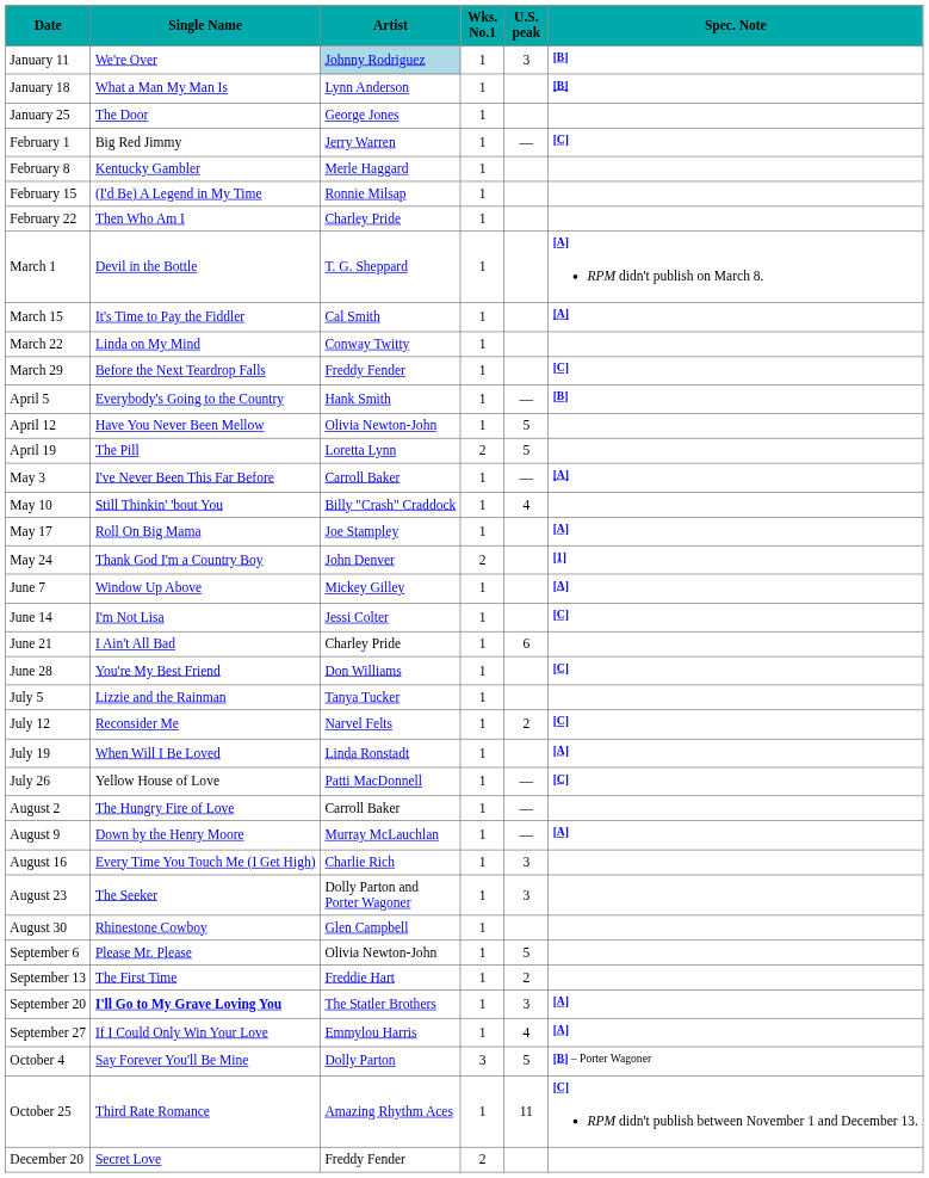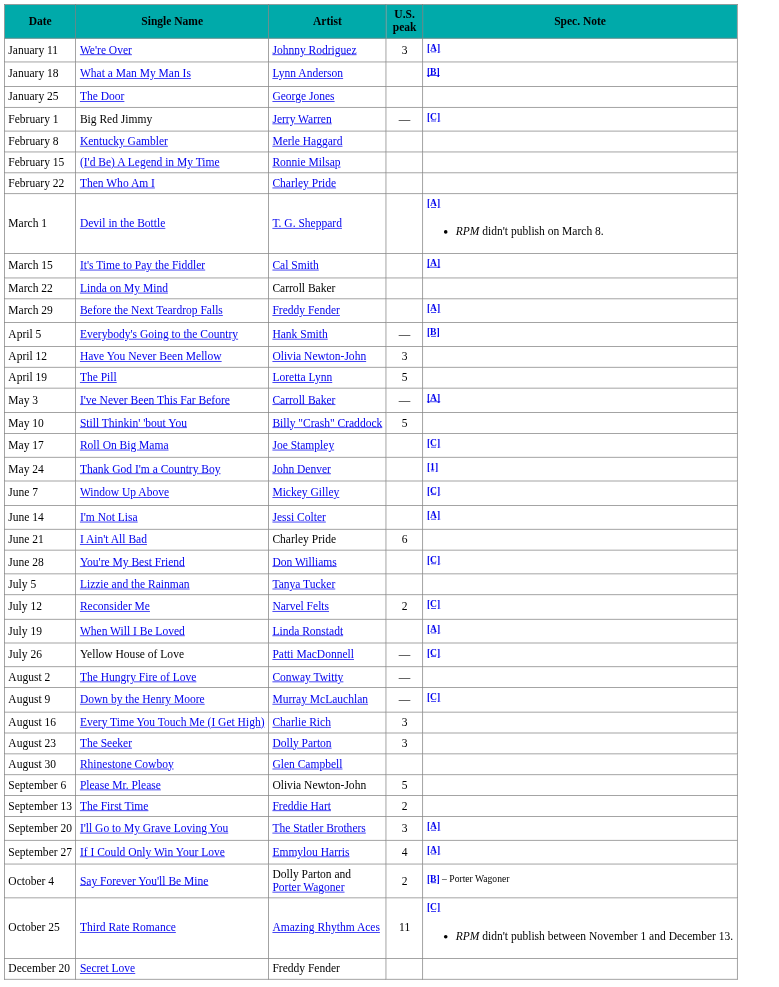 <table border="1" cellpadding="5" cellspacing="1" style="border-collapse: collapse">
 <tr style="background:#00AAAA">
 <th>Date</th>
 <th>Single Name</th>
 <th>Artist</th>
-<th width="40">Wks. No.1</th>
 <th width="40">U.S. peak</th>
 <th>Spec. Note</th>
 </tr>
 <tr>
 <td>January 11</td>
 <td><a href='#'>We're Over</a></td>
-<td style="background: lightblue;"><a href='#'>Johnny Rodriguez</a></td>
-<td align="center">1</td>
+<td><a href='#'>Johnny Rodriguez</a></td>
 <td align="center">3</td>
-<td><sup><span></span><a href='#'><strong>[B]</strong></a></sup></td>
+<td><sup><span></span><a href='#'><strong>[A]</strong></a></sup></td>
 </tr>
 <tr>
 <td>January 18</td>
 <td><a href='#'>What a Man My Man Is</a></td>
 <td><a href='#'>Lynn Anderson</a></td>
-<td align="center">1</td>
 <td></td>
 <td><sup><span></span><a href='#'><strong>[B]</strong></a></sup></td>
 </tr>
 <tr>
 <td>January 25</td>
 <td><a href='#'>The Door</a></td>
 <td><a href='#'>George Jones</a></td>
-<td align="center">1</td>
 <td></td>
 <td></td>
 </tr>
 <tr>
 <td>February 1</td>
 <td>Big Red Jimmy</td>
 <td><a href='#'>Jerry Warren</a></td>
-<td align="center">1</td>
 <td align="center">—</td>
 <td><sup><span></span><a href='#'><strong>[C]</strong></a></sup></td>
 </tr>
 <tr>
 <td>February 8</td>
 <td><a href='#'>Kentucky Gambler</a></td>
 <td><a href='#'>Merle Haggard</a></td>
-<td align="center">1</td>
 <td></td>
 <td></td>
 </tr>
 <tr>
 <td>February 15</td>
 <td><a href='#'>(I'd Be) A Legend in My Time</a></td>
 <td><a href='#'>Ronnie Milsap</a></td>
-<td align="center">1</td>
 <td></td>
 <td></td>
 </tr>
 <tr>
 <td>February 22</td>
 <td><a href='#'>Then Who Am I</a></td>
 <td><a href='#'>Charley Pride</a></td>
-<td align="center">1</td>
 <td></td>
 <td></td>
 </tr>
 <tr>
 <td>March 1</td>
 <td><a href='#'>Devil in the Bottle</a></td>
 <td><a href='#'>T. G. Sheppard</a></td>
-<td align="center">1</td>
 <td></td>
 <td><sup><span></span><a href='#'><strong>[A]</strong></a></sup><br><ul><li><em>RPM</em> didn't publish on March 8.</li></ul></td>
 </tr>
 <tr>
 <td>March 15</td>
 <td><a href='#'>It's Time to Pay the Fiddler</a></td>
 <td><a href='#'>Cal Smith</a></td>
-<td align="center">1</td>
 <td></td>
 <td><sup><span></span><a href='#'><strong>[A]</strong></a></sup></td>
 </tr>
 <tr>
 <td>March 22</td>
 <td><a href='#'>Linda on My Mind</a></td>
-<td><a href='#'>Conway Twitty</a></td>
-<td align="center">1</td>
+<td>Carroll Baker</td>
 <td></td>
 <td></td>
 </tr>
 <tr>
 <td>March 29</td>
 <td><a href='#'>Before the Next Teardrop Falls</a></td>
 <td><a href='#'>Freddy Fender</a></td>
-<td align="center">1</td>
 <td></td>
-<td><sup><span></span><a href='#'><strong>[C]</strong></a></sup></td>
+<td><sup><span></span><a href='#'><strong>[A]</strong></a></sup></td>
 </tr>
 <tr>
 <td>April 5</td>
 <td><a href='#'>Everybody's Going to the Country</a></td>
 <td><a href='#'>Hank Smith</a></td>
-<td align="center">1</td>
 <td align="center">—</td>
 <td><sup><span></span><a href='#'><strong>[B]</strong></a></sup></td>
 </tr>
 <tr>
 <td>April 12</td>
 <td><a href='#'>Have You Never Been Mellow</a></td>
 <td><a href='#'>Olivia Newton-John</a></td>
-<td align="center">1</td>
-<td align="center">5</td>
+<td align="center">3</td>
 <td></td>
 </tr>
 <tr>
 <td>April 19</td>
 <td><a href='#'>The Pill</a></td>
 <td><a href='#'>Loretta Lynn</a></td>
-<td align="center">2</td>
 <td align="center">5</td>
 <td></td>
 </tr>
 <tr>
 <td>May 3</td>
 <td><a href='#'>I've Never Been This Far Before</a></td>
 <td><a href='#'>Carroll Baker</a></td>
-<td align="center">1</td>
 <td align="center">—</td>
 <td><sup><span></span><a href='#'><strong>[A]</strong></a></sup></td>
 </tr>
 <tr>
 <td>May 10</td>
 <td><a href='#'>Still Thinkin' 'bout You</a></td>
 <td><a href='#'>Billy "Crash" Craddock</a></td>
-<td align="center">1</td>
-<td align="center">4</td>
+<td align="center">5</td>
 <td></td>
 </tr>
 <tr>
 <td>May 17</td>
 <td><a href='#'>Roll On Big Mama</a></td>
 <td><a href='#'>Joe Stampley</a></td>
-<td align="center">1</td>
 <td></td>
-<td><sup><span></span><a href='#'><strong>[A]</strong></a></sup></td>
+<td><sup><span></span><a href='#'><strong>[C]</strong></a></sup></td>
 </tr>
 <tr>
 <td>May 24</td>
 <td><a href='#'>Thank God I'm a Country Boy</a></td>
 <td><a href='#'>John Denver</a></td>
-<td align="center">2</td>
 <td></td>
 <td><sup><span></span><a href='#'><strong>[1]</strong></a></sup></td>
 </tr>
 <tr>
 <td>June 7</td>
 <td><a href='#'>Window Up Above</a></td>
 <td><a href='#'>Mickey Gilley</a></td>
-<td align="center">1</td>
 <td></td>
-<td><sup><span></span><a href='#'><strong>[A]</strong></a></sup></td>
+<td><sup><span></span><a href='#'><strong>[C]</strong></a></sup></td>
 </tr>
 <tr>
 <td>June 14</td>
 <td><a href='#'>I'm Not Lisa</a></td>
 <td><a href='#'>Jessi Colter</a></td>
-<td align="center">1</td>
 <td></td>
-<td><sup><span></span><a href='#'><strong>[C]</strong></a></sup></td>
+<td><sup><span></span><a href='#'><strong>[A]</strong></a></sup></td>
 </tr>
 <tr>
 <td>June 21</td>
 <td><a href='#'>I Ain't All Bad</a></td>
 <td>Charley Pride</td>
-<td align="center">1</td>
 <td align="center">6</td>
 <td></td>
 </tr>
 <tr>
 <td>June 28</td>
 <td><a href='#'>You're My Best Friend</a></td>
 <td><a href='#'>Don Williams</a></td>
-<td align="center">1</td>
 <td></td>
 <td><sup><span></span><a href='#'><strong>[C]</strong></a></sup></td>
 </tr>
 <tr>
 <td>July 5</td>
 <td><a href='#'>Lizzie and the Rainman</a></td>
 <td><a href='#'>Tanya Tucker</a></td>
-<td align="center">1</td>
 <td></td>
 <td></td>
 </tr>
 <tr>
 <td>July 12</td>
 <td><a href='#'>Reconsider Me</a></td>
 <td><a href='#'>Narvel Felts</a></td>
-<td align="center">1</td>
 <td align="center">2</td>
 <td><sup><span></span><a href='#'><strong>[C]</strong></a></sup></td>
 </tr>
 <tr>
 <td>July 19</td>
 <td><a href='#'>When Will I Be Loved</a></td>
 <td><a href='#'>Linda Ronstadt</a></td>
-<td align="center">1</td>
 <td></td>
 <td><sup><span></span><a href='#'><strong>[A]</strong></a></sup></td>
 </tr>
 <tr>
 <td>July 26</td>
 <td>Yellow House of Love</td>
 <td><a href='#'>Patti MacDonnell</a></td>
-<td align="center">1</td>
 <td align="center">—</td>
 <td><sup><span></span><a href='#'><strong>[C]</strong></a></sup></td>
 </tr>
 <tr>
 <td>August 2</td>
 <td><a href='#'>The Hungry Fire of Love</a></td>
-<td>Carroll Baker</td>
-<td align="center">1</td>
+<td><a href='#'>Conway Twitty</a></td>
 <td align="center">—</td>
 <td></td>
 </tr>
 <tr>
 <td>August 9</td>
 <td><a href='#'>Down by the Henry Moore</a></td>
 <td><a href='#'>Murray McLauchlan</a></td>
-<td align="center">1</td>
 <td align="center">—</td>
-<td><sup><span></span><a href='#'><strong>[A]</strong></a></sup></td>
+<td><sup><span></span><a href='#'><strong>[C]</strong></a></sup></td>
 </tr>
 <tr>
 <td>August 16</td>
 <td><a href='#'>Every Time You Touch Me (I Get High)</a></td>
 <td><a href='#'>Charlie Rich</a></td>
-<td align="center">1</td>
 <td align="center">3</td>
 <td></td>
 </tr>
 <tr>
 <td>August 23</td>
 <td><a href='#'>The Seeker</a></td>
-<td>Dolly Parton and<br><a href='#'>Porter Wagoner</a></td>
-<td align="center">1</td>
+<td><a href='#'>Dolly Parton</a></td>
 <td align="center">3</td>
 <td></td>
 </tr>
 <tr>
 <td>August 30</td>
 <td><a href='#'>Rhinestone Cowboy</a></td>
 <td><a href='#'>Glen Campbell</a></td>
-<td align="center">1</td>
 <td></td>
 <td></td>
 </tr>
 <tr>
 <td>September 6</td>
 <td><a href='#'>Please Mr. Please</a></td>
 <td>Olivia Newton-John</td>
-<td align="center">1</td>
 <td align="center">5</td>
 <td></td>
 </tr>
 <tr>
 <td>September 13</td>
 <td><a href='#'>The First Time</a></td>
 <td><a href='#'>Freddie Hart</a></td>
-<td align="center">1</td>
 <td align="center">2</td>
 <td></td>
 </tr>
 <tr>
 <td>September 20</td>
-<td><strong><a href='#'>I'll Go to My Grave Loving You</a></strong></td>
+<td><a href='#'>I'll Go to My Grave Loving You</a></td>
 <td><a href='#'>The Statler Brothers</a></td>
-<td align="center">1</td>
 <td align="center">3</td>
 <td><sup><span></span><a href='#'><strong>[A]</strong></a></sup></td>
 </tr>
 <tr>
 <td>September 27</td>
 <td><a href='#'>If I Could Only Win Your Love</a></td>
 <td><a href='#'>Emmylou Harris</a></td>
-<td align="center">1</td>
 <td align="center">4</td>
 <td><sup><span></span><a href='#'><strong>[A]</strong></a></sup></td>
 </tr>
 <tr>
 <td>October 4</td>
 <td><a href='#'>Say Forever You'll Be Mine</a></td>
-<td><a href='#'>Dolly Parton</a></td>
-<td align="center">3</td>
-<td align="center">5</td>
+<td>Dolly Parton and<br><a href='#'>Porter Wagoner</a></td>
+<td align="center">2</td>
 <td><sup><span></span><a href='#'><strong>[B]</strong></a> – Porter Wagoner</sup></td>
 </tr>
 <tr>
 <td>October 25</td>
 <td><a href='#'>Third Rate Romance</a></td>
 <td><a href='#'>Amazing Rhythm Aces</a></td>
-<td align="center">1</td>
 <td align="center">11</td>
 <td><sup><span></span><a href='#'><strong>[C]</strong></a></sup><br><ul><li><em>RPM</em> didn't publish between November 1 and December 13.</li></ul></td>
 </tr>
 <tr>
 <td>December 20</td>
 <td><a href='#'>Secret Love</a></td>
 <td>Freddy Fender</td>
-<td align="center">2</td>
 <td></td>
 <td></td>
 </tr>
 </table>
